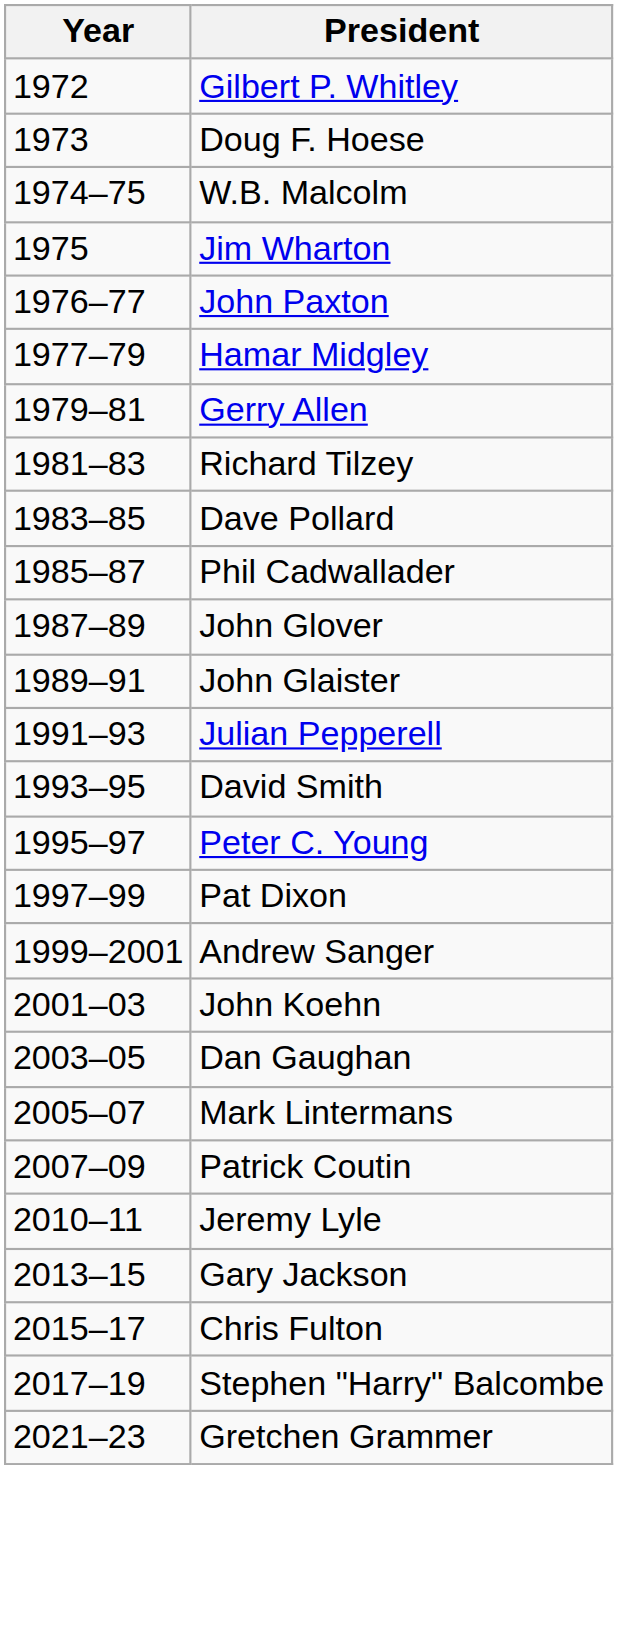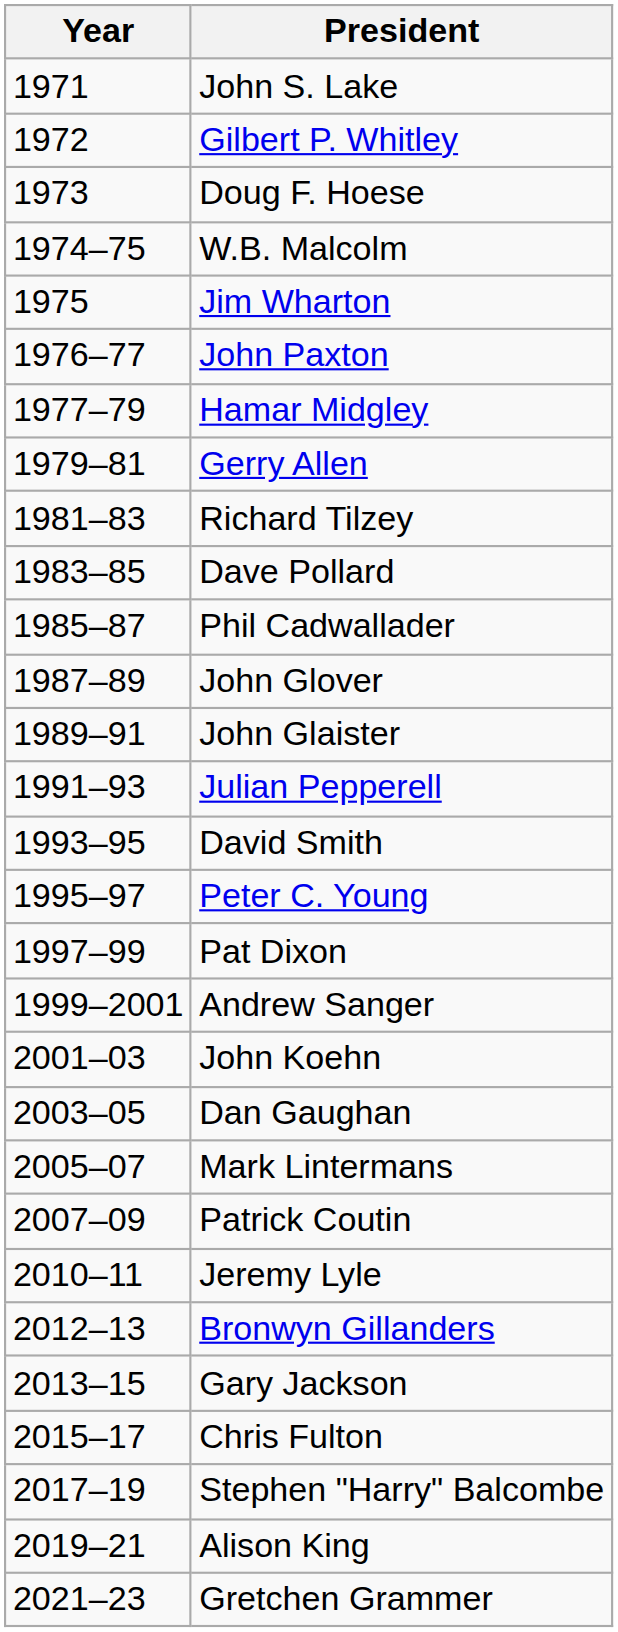 <table class="wikitable sortable mw-collapsible mw-collapsed">
 <tr>
 <th>Year</th>
 <th>President</th>
+</tr>
+<tr>
+<td>1971</td>
+<td>John S. Lake</td>
 </tr>
 <tr>
 <td>1972</td>
 <td><a href='#'>Gilbert P. Whitley</a></td>
 </tr>
 <tr>
 <td>1973</td>
 <td>Doug F. Hoese</td>
 </tr>
 <tr>
 <td>1974–75</td>
 <td>W.B. Malcolm</td>
 </tr>
 <tr>
 <td>1975</td>
 <td><a href='#'>Jim Wharton</a></td>
 </tr>
 <tr>
 <td>1976–77</td>
 <td><a href='#'>John Paxton</a></td>
 </tr>
 <tr>
 <td>1977–79</td>
 <td><a href='#'>Hamar Midgley</a></td>
 </tr>
 <tr>
 <td>1979–81</td>
 <td><a href='#'>Gerry Allen</a></td>
 </tr>
 <tr>
 <td>1981–83</td>
 <td>Richard Tilzey</td>
 </tr>
 <tr>
 <td>1983–85</td>
 <td>Dave Pollard</td>
 </tr>
 <tr>
 <td>1985–87</td>
 <td>Phil Cadwallader</td>
 </tr>
 <tr>
 <td>1987–89</td>
 <td>John Glover</td>
 </tr>
 <tr>
 <td>1989–91</td>
 <td>John Glaister</td>
 </tr>
 <tr>
 <td>1991–93</td>
 <td><a href='#'>Julian Pepperell</a></td>
 </tr>
 <tr>
 <td>1993–95</td>
 <td>David Smith</td>
 </tr>
 <tr>
 <td>1995–97</td>
 <td><a href='#'>Peter C. Young</a></td>
 </tr>
 <tr>
 <td>1997–99</td>
 <td>Pat Dixon</td>
 </tr>
 <tr>
 <td>1999–2001</td>
 <td>Andrew Sanger</td>
 </tr>
 <tr>
 <td>2001–03</td>
 <td>John Koehn</td>
 </tr>
 <tr>
 <td>2003–05</td>
 <td>Dan Gaughan</td>
 </tr>
 <tr>
 <td>2005–07</td>
 <td>Mark Lintermans</td>
 </tr>
 <tr>
 <td>2007–09</td>
 <td>Patrick Coutin</td>
 </tr>
 <tr>
 <td>2010–11</td>
 <td>Jeremy Lyle</td>
 </tr>
 <tr>
+<td>2012–13</td>
+<td><a href='#'>Bronwyn Gillanders</a></td>
+</tr>
+<tr>
 <td>2013–15</td>
 <td>Gary Jackson</td>
 </tr>
 <tr>
 <td>2015–17</td>
 <td>Chris Fulton</td>
 </tr>
 <tr>
 <td>2017–19</td>
 <td>Stephen "Harry" Balcombe</td>
 </tr>
 <tr>
+<td>2019–21</td>
+<td>Alison King</td>
+</tr>
+<tr>
 <td>2021–23</td>
 <td>Gretchen Grammer</td>
 </tr>
 </table>
